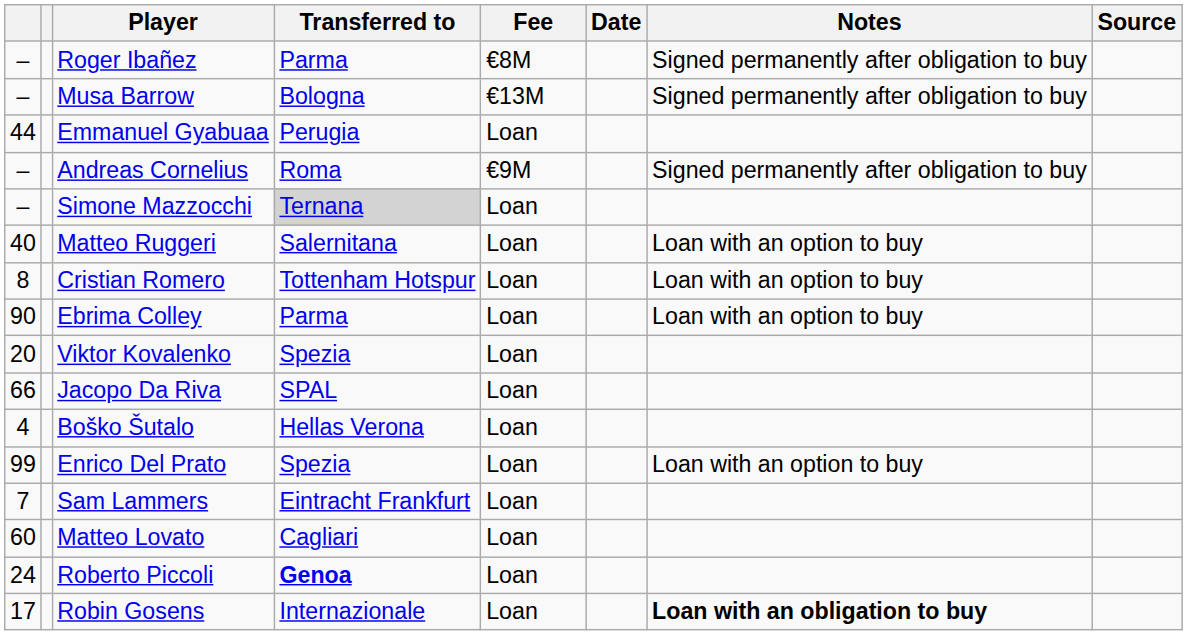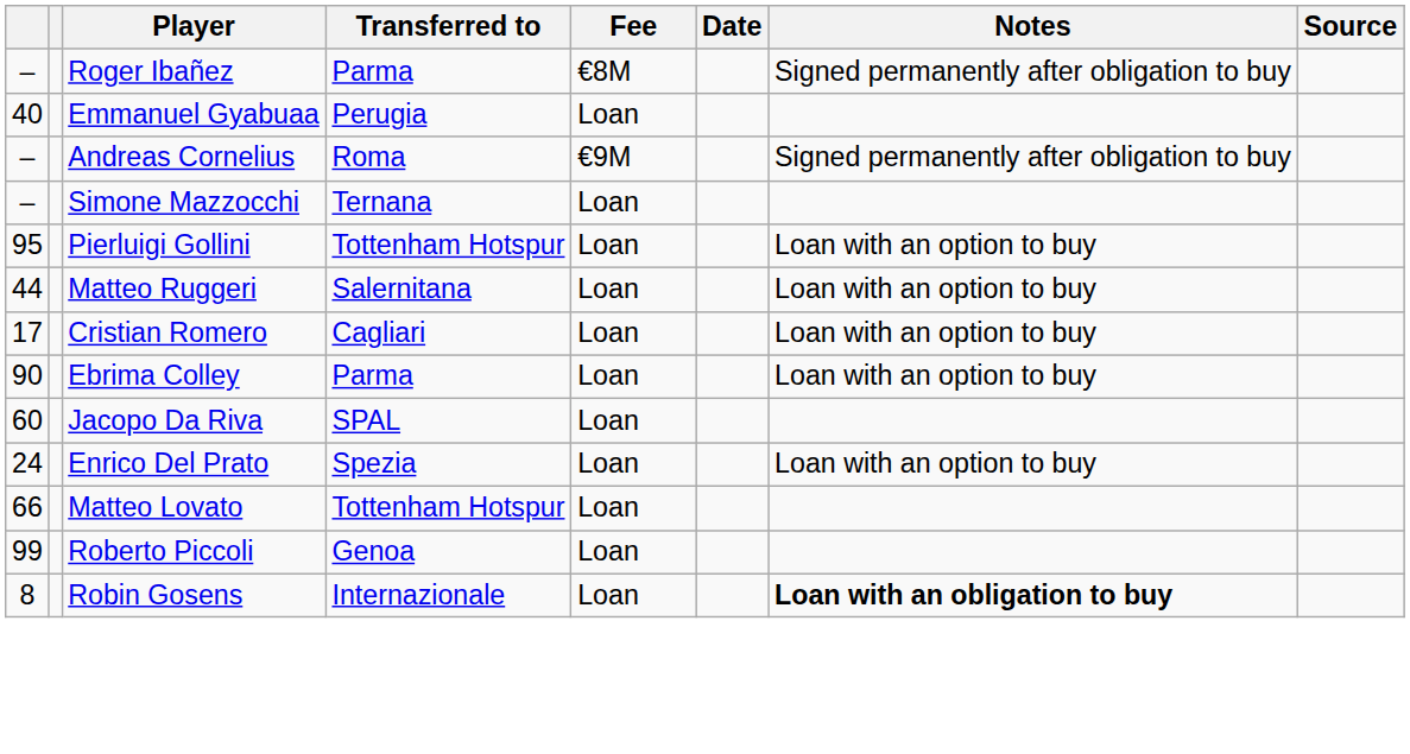 <table class="wikitable plainrowheaders sortable">
 <tr>
 <th></th>
 <th></th>
 <th scope=col>Player</th>
 <th>Transferred to</th>
 <th !scope=col; style="width: 65px;">Fee</th>
 <th scope=col>Date</th>
 <th scope=col>Notes</th>
 <th scope=col>Source</th>
 </tr>
 <tr>
 <td align=center>–</td>
 <td align=center></td>
 <td> <a href='#'>Roger Ibañez</a></td>
 <td> <a href='#'>Parma</a></td>
 <td>€8M</td>
 <td></td>
 <td>Signed permanently after obligation to buy</td>
 <td></td>
 </tr>
 <tr>
-<td align=center>–</td>
-<td align=center></td>
-<td> <a href='#'>Musa Barrow</a></td>
-<td> <a href='#'>Bologna</a></td>
-<td>€13M</td>
-<td></td>
-<td>Signed permanently after obligation to buy</td>
-<td></td>
-</tr>
-<tr>
-<td align=center>44</td>
+<td align=center>40</td>
 <td align=center></td>
 <td> <a href='#'>Emmanuel Gyabuaa</a></td>
 <td> <a href='#'>Perugia</a></td>
 <td>Loan</td>
 <td></td>
 <td></td>
 <td></td>
 </tr>
 <tr>
 <td align=center>–</td>
 <td align=center></td>
 <td> <a href='#'>Andreas Cornelius</a></td>
 <td> <a href='#'>Roma</a></td>
 <td>€9M</td>
 <td></td>
 <td>Signed permanently after obligation to buy</td>
 <td></td>
 </tr>
 <tr>
 <td align=center>–</td>
 <td align=center></td>
 <td> <a href='#'>Simone Mazzocchi</a></td>
-<td style="background: lightgrey;"> <a href='#'>Ternana</a></td>
+<td> <a href='#'>Ternana</a></td>
 <td>Loan</td>
 <td></td>
 <td></td>
 <td></td>
 </tr>
 <tr>
-<td align=center>40</td>
+<td align=center>95</td>
+<td align=center></td>
+<td> <a href='#'>Pierluigi Gollini</a></td>
+<td> <a href='#'>Tottenham Hotspur</a></td>
+<td>Loan</td>
+<td></td>
+<td>Loan with an option to buy</td>
+<td></td>
+</tr>
+<tr>
+<td align=center>44</td>
 <td align=center></td>
 <td> <a href='#'>Matteo Ruggeri</a></td>
 <td> <a href='#'>Salernitana</a></td>
 <td>Loan</td>
 <td></td>
 <td>Loan with an option to buy</td>
 <td></td>
 </tr>
 <tr>
-<td align=center>8</td>
+<td align=center>17</td>
 <td align=center></td>
 <td> <a href='#'>Cristian Romero</a></td>
-<td> <a href='#'>Tottenham Hotspur</a></td>
+<td> <a href='#'>Cagliari</a></td>
 <td>Loan</td>
 <td></td>
 <td>Loan with an option to buy</td>
 <td></td>
 </tr>
 <tr>
 <td align=center>90</td>
 <td align=center></td>
 <td> <a href='#'>Ebrima Colley</a></td>
 <td> <a href='#'>Parma</a></td>
 <td>Loan</td>
 <td></td>
 <td>Loan with an option to buy</td>
 <td></td>
 </tr>
 <tr>
-<td align=center>20</td>
-<td align=center></td>
-<td> <a href='#'>Viktor Kovalenko</a></td>
-<td> <a href='#'>Spezia</a></td>
-<td>Loan</td>
-<td></td>
-<td></td>
-<td></td>
-</tr>
-<tr>
-<td align=center>66</td>
+<td align=center>60</td>
 <td align=center></td>
 <td> <a href='#'>Jacopo Da Riva</a></td>
 <td> <a href='#'>SPAL</a></td>
 <td>Loan</td>
 <td></td>
 <td></td>
 <td></td>
 </tr>
 <tr>
-<td align=center>4</td>
-<td align=center></td>
-<td> <a href='#'>Boško Šutalo</a></td>
-<td> <a href='#'>Hellas Verona</a></td>
-<td>Loan</td>
-<td></td>
-<td></td>
-<td></td>
-</tr>
-<tr>
-<td align=center>99</td>
+<td align=center>24</td>
 <td align=center></td>
 <td> <a href='#'>Enrico Del Prato</a></td>
 <td> <a href='#'>Spezia</a></td>
 <td>Loan</td>
 <td></td>
 <td>Loan with an option to buy</td>
 <td></td>
 </tr>
 <tr>
-<td align=center>7</td>
+<td align=center>66</td>
 <td align=center></td>
-<td> <a href='#'>Sam Lammers</a></td>
-<td> <a href='#'>Eintracht Frankfurt</a></td>
+<td> <a href='#'>Matteo Lovato</a></td>
+<td> <a href='#'>Tottenham Hotspur</a></td>
 <td>Loan</td>
 <td></td>
 <td></td>
 <td></td>
 </tr>
 <tr>
-<td align=center>60</td>
+<td align=center>99</td>
 <td align=center></td>
-<td> <a href='#'>Matteo Lovato</a></td>
-<td> <a href='#'>Cagliari</a></td>
+<td> <a href='#'>Roberto Piccoli</a></td>
+<td> <a href='#'>Genoa</a></td>
 <td>Loan</td>
 <td></td>
 <td></td>
 <td></td>
 </tr>
 <tr>
-<td align=center>24</td>
-<td align=center></td>
-<td> <a href='#'>Roberto Piccoli</a></td>
-<td><strong> <a href='#'>Genoa</a></strong></td>
-<td>Loan</td>
-<td></td>
-<td></td>
-<td></td>
-</tr>
-<tr>
-<td align=center>17</td>
+<td align=center>8</td>
 <td align=center></td>
 <td> <a href='#'>Robin Gosens</a></td>
 <td> <a href='#'>Internazionale</a></td>
 <td>Loan</td>
 <td></td>
 <td><strong>Loan with an obligation to buy</strong></td>
 <td></td>
 </tr>
 </table>
